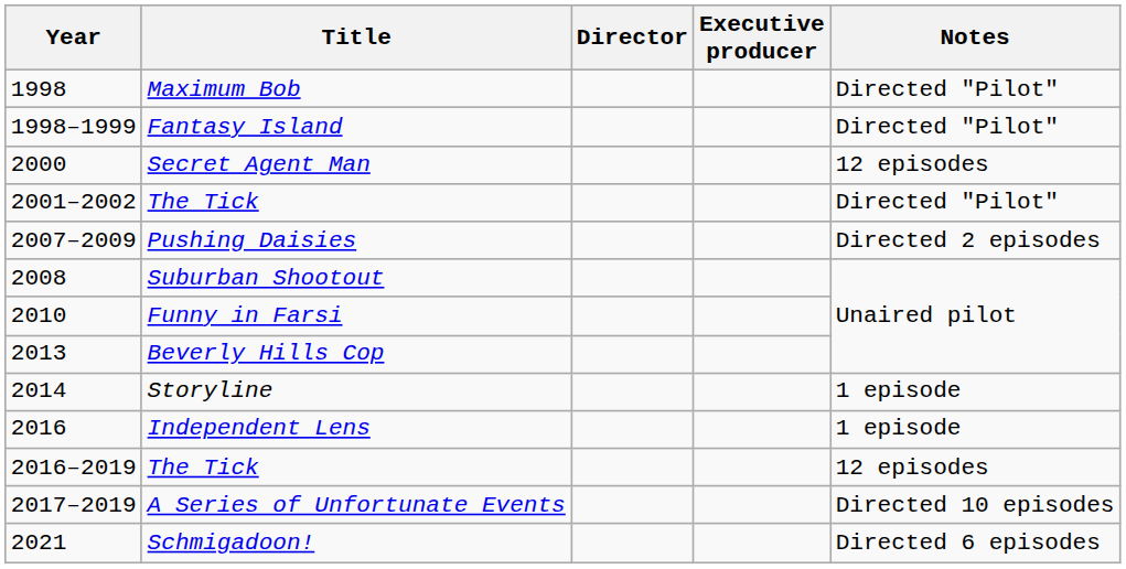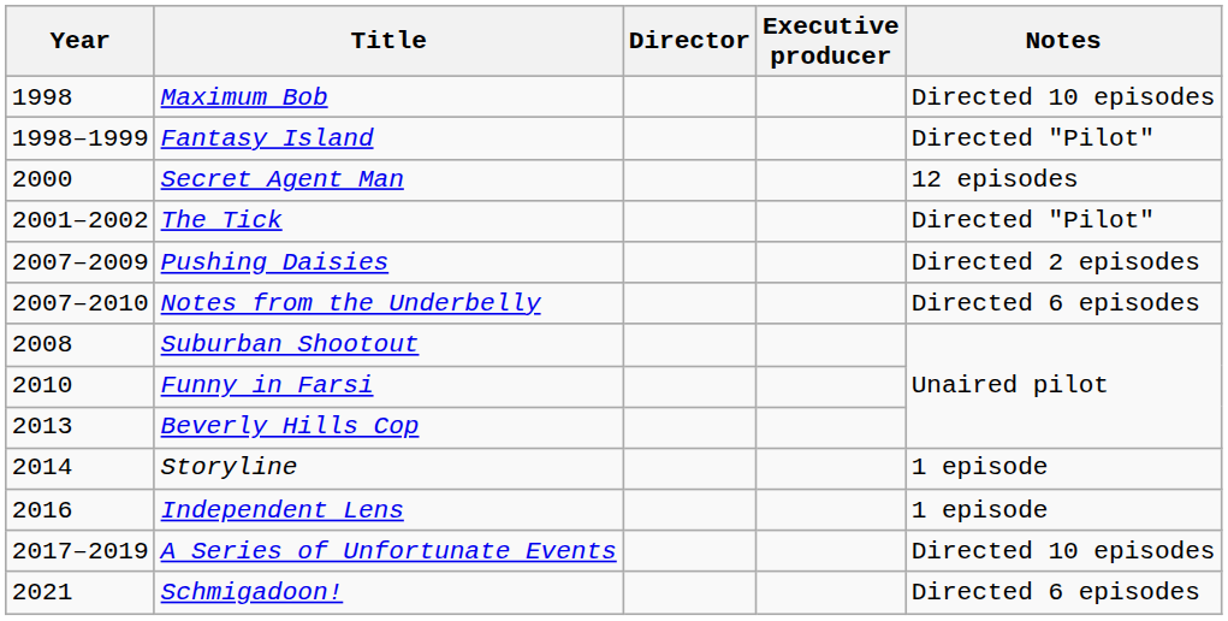 <table class="wikitable">
 <tr>
 <th>Year</th>
 <th>Title</th>
 <th>Director</th>
 <th>Executive<br>producer</th>
 <th>Notes</th>
 </tr>
 <tr>
 <td>1998</td>
 <td><em><a href='#'>Maximum Bob</a></em></td>
 <td></td>
 <td></td>
-<td>Directed "Pilot"</td>
+<td>Directed 10 episodes</td>
 </tr>
 <tr>
 <td>1998–1999</td>
 <td><em><a href='#'>Fantasy Island</a></em></td>
 <td></td>
 <td></td>
 <td>Directed "Pilot"</td>
 </tr>
 <tr>
 <td>2000</td>
 <td><em><a href='#'>Secret Agent Man</a></em></td>
 <td></td>
 <td></td>
 <td>12 episodes</td>
 </tr>
 <tr>
 <td>2001–2002</td>
 <td><em><a href='#'>The Tick</a></em></td>
 <td></td>
 <td></td>
 <td>Directed "Pilot"</td>
 </tr>
 <tr>
 <td>2007–2009</td>
 <td><em><a href='#'>Pushing Daisies</a></em></td>
 <td></td>
 <td></td>
 <td>Directed 2 episodes</td>
+</tr>
+<tr>
+<td>2007–2010</td>
+<td><em><a href='#'>Notes from the Underbelly</a></em></td>
+<td></td>
+<td></td>
+<td>Directed 6 episodes</td>
 </tr>
 <tr>
 <td>2008</td>
 <td><em><a href='#'>Suburban Shootout</a></em></td>
 <td></td>
 <td></td>
 <td rowspan=3>Unaired pilot</td>
 </tr>
 <tr>
 <td>2010</td>
 <td><em><a href='#'>Funny in Farsi</a></em></td>
 <td></td>
 <td></td>
 </tr>
 <tr>
 <td>2013</td>
 <td><em><a href='#'>Beverly Hills Cop</a></em></td>
 <td></td>
 <td></td>
 </tr>
 <tr>
 <td>2014</td>
 <td><em>Storyline</em></td>
 <td></td>
 <td></td>
 <td>1 episode</td>
 </tr>
 <tr>
 <td>2016</td>
 <td><em><a href='#'>Independent Lens</a></em></td>
 <td></td>
 <td></td>
 <td>1 episode</td>
 </tr>
 <tr>
-<td>2016–2019</td>
-<td><em><a href='#'>The Tick</a></em></td>
-<td></td>
-<td></td>
-<td>12 episodes</td>
-</tr>
-<tr>
 <td>2017–2019</td>
 <td><em><a href='#'>A Series of Unfortunate Events</a></em></td>
 <td></td>
 <td></td>
 <td>Directed 10 episodes</td>
 </tr>
 <tr>
 <td>2021</td>
 <td><em><a href='#'>Schmigadoon!</a></em></td>
 <td></td>
 <td></td>
 <td>Directed 6 episodes</td>
 </tr>
 </table>
